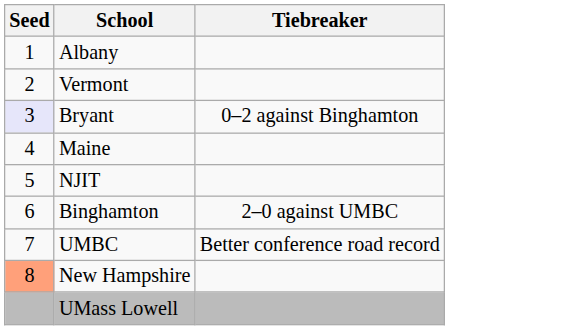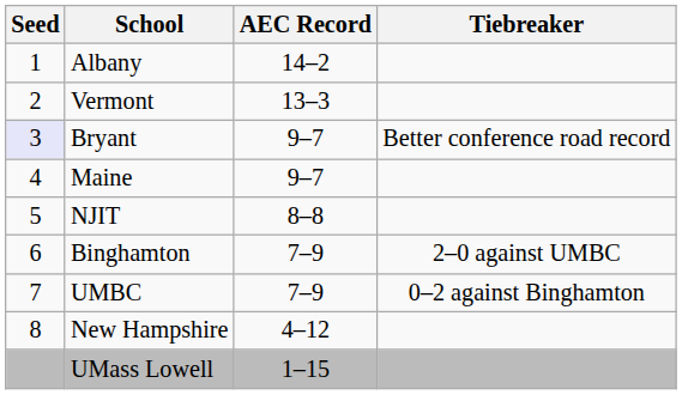 <table class="wikitable" style="text-align:center">
 <tr>
 <th>Seed</th>
 <th>School</th>
+<th>AEC Record</th>
 <th>Tiebreaker</th>
 </tr>
 <tr>
 <td>1</td>
 <td align="left">Albany</td>
+<td>14–2</td>
 <td></td>
 </tr>
 <tr>
 <td>2</td>
 <td align="left">Vermont</td>
+<td>13–3</td>
 <td></td>
 </tr>
 <tr>
 <td style="background: lavender;">3</td>
 <td align="left">Bryant</td>
-<td>0–2 against Binghamton</td>
+<td>9–7</td>
+<td>Better conference road record</td>
 </tr>
 <tr>
 <td>4</td>
 <td align="left">Maine</td>
+<td>9–7</td>
 <td></td>
 </tr>
 <tr>
 <td>5</td>
 <td align="left">NJIT</td>
+<td>8–8</td>
 <td></td>
 </tr>
 <tr>
 <td>6</td>
 <td align="left">Binghamton</td>
+<td>7–9</td>
 <td>2–0 against UMBC</td>
 </tr>
 <tr>
 <td>7</td>
 <td align="left">UMBC</td>
-<td>Better conference road record</td>
+<td>7–9</td>
+<td>0–2 against Binghamton</td>
 </tr>
 <tr>
-<td style="background: lightsalmon;">8</td>
+<td>8</td>
 <td align="left">New Hampshire</td>
+<td>4–12</td>
 <td></td>
 </tr>
 <tr bgcolor=#bbbbbb>
 <td></td>
 <td align=left>UMass Lowell</td>
+<td>1–15</td>
 <td></td>
 </tr>
 </table>
